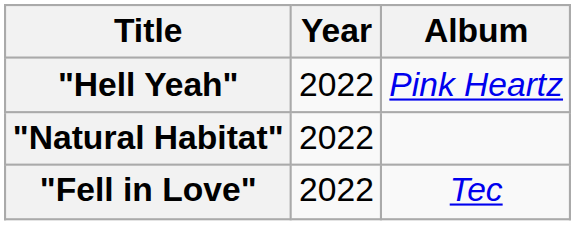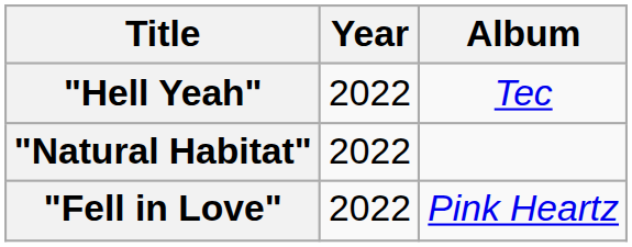 <table class="wikitable plainrowheaders" style="text-align:center;" border="1">
 <tr>
 <th scope="col">Title</th>
 <th scope="col">Year</th>
 <th scope="col">Album</th>
 </tr>
 <tr>
 <th scope="row">"Hell Yeah"<br></th>
 <td>2022</td>
-<td><em><a href='#'>Pink Heartz</a></em></td>
+<td><em><a href='#'>Tec</a></em></td>
 </tr>
 <tr>
 <th scope="row">"Natural Habitat"<br></th>
 <td>2022</td>
 <td></td>
 </tr>
 <tr>
 <th scope="row">"Fell in Love"<br></th>
 <td>2022</td>
-<td><em><a href='#'>Tec</a></em></td>
+<td><em><a href='#'>Pink Heartz</a></em></td>
 </tr>
 </table>
